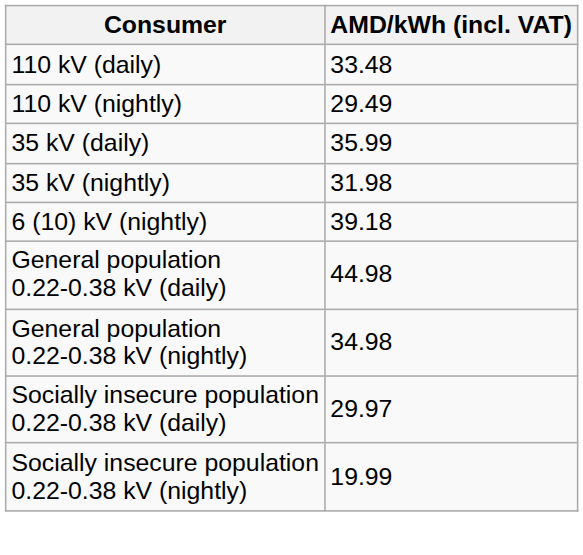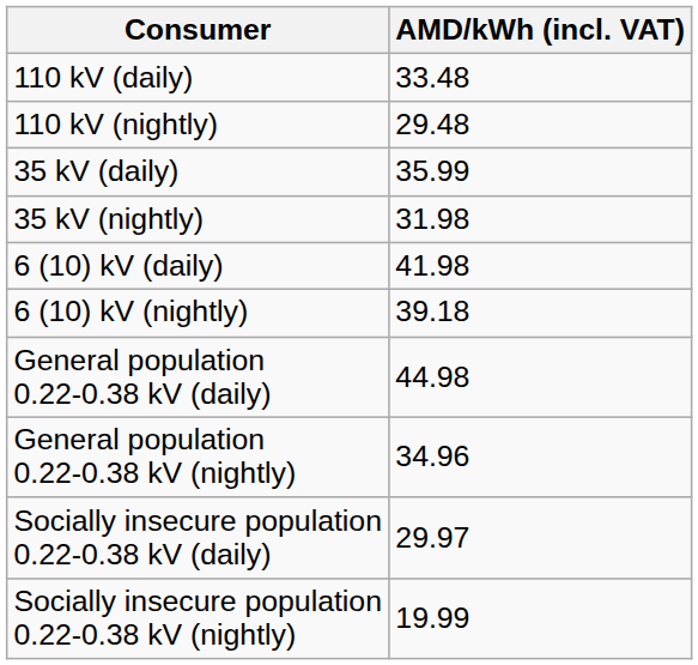 <table class="wikitable" align="right">
 <tr>
 <th>Consumer</th>
 <th>AMD/kWh (incl. VAT)</th>
 </tr>
 <tr>
 <td>110 kV (daily)</td>
 <td>33.48</td>
 </tr>
 <tr>
 <td>110 kV (nightly)</td>
-<td>29.49</td>
+<td>29.48</td>
 </tr>
 <tr>
 <td>35 kV (daily)</td>
 <td>35.99</td>
 </tr>
 <tr>
 <td>35 kV (nightly)</td>
 <td>31.98</td>
+</tr>
+<tr>
+<td>6 (10) kV (daily)</td>
+<td>41.98</td>
 </tr>
 <tr>
 <td>6 (10) kV (nightly)</td>
 <td>39.18</td>
 </tr>
 <tr>
 <td>General population<br>0.22-0.38 kV (daily)</td>
 <td>44.98</td>
 </tr>
 <tr>
 <td>General population<br>0.22-0.38 kV (nightly)</td>
-<td>34.98</td>
+<td>34.96</td>
 </tr>
 <tr>
 <td>Socially insecure population<br>0.22-0.38 kV (daily)</td>
 <td>29.97</td>
 </tr>
 <tr>
 <td>Socially insecure population<br>0.22-0.38 kV (nightly)</td>
 <td>19.99</td>
 </tr>
 </table>
